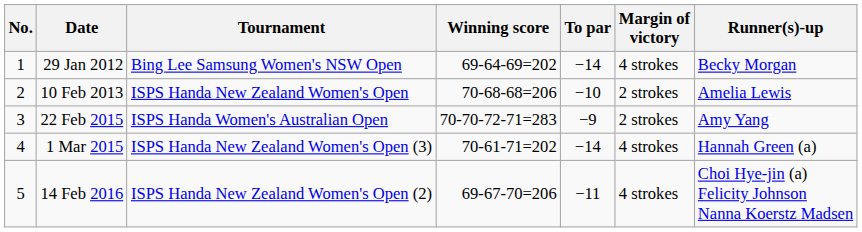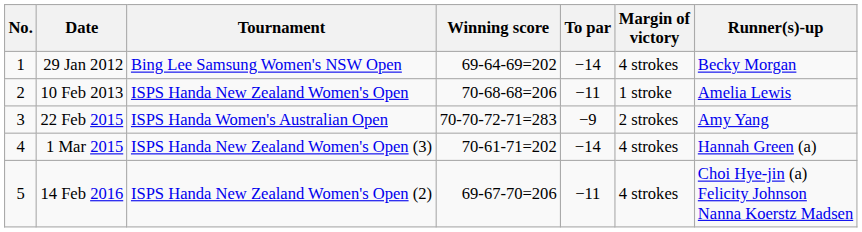 <table class="wikitable" style="font-size:95%;">
 <tr>
 <th>No.</th>
 <th>Date</th>
 <th>Tournament</th>
 <th>Winning score</th>
 <th>To par</th>
 <th>Margin of<br>victory</th>
 <th>Runner(s)-up</th>
 </tr>
 <tr>
 <td align=center>1</td>
 <td align=right>29 Jan 2012</td>
 <td><a href='#'>Bing Lee Samsung Women's NSW Open</a></td>
 <td align=right>69-64-69=202</td>
 <td align=center>−14</td>
 <td>4 strokes</td>
 <td> <a href='#'>Becky Morgan</a></td>
 </tr>
 <tr>
 <td align=center>2</td>
 <td align=right>10 Feb 2013</td>
 <td><a href='#'>ISPS Handa New Zealand Women's Open</a></td>
 <td align=right>70-68-68=206</td>
-<td align=center>−10</td>
-<td>2 strokes</td>
+<td align=center>−11</td>
+<td>1 stroke</td>
 <td> <a href='#'>Amelia Lewis</a></td>
 </tr>
 <tr>
 <td align=center>3</td>
 <td align=right>22 Feb <a href='#'>2015</a></td>
 <td><a href='#'>ISPS Handa Women's Australian Open</a></td>
 <td align=right>70-70-72-71=283</td>
 <td align=center>−9</td>
 <td>2 strokes</td>
 <td> <a href='#'>Amy Yang</a></td>
 </tr>
 <tr>
 <td align=center>4</td>
 <td align=right>1 Mar <a href='#'>2015</a></td>
 <td><a href='#'>ISPS Handa New Zealand Women's Open</a> (3)</td>
 <td align=right>70-61-71=202</td>
 <td align=center>−14</td>
 <td>4 strokes</td>
 <td> <a href='#'>Hannah Green</a> (a)</td>
 </tr>
 <tr>
 <td align=center>5</td>
 <td align=right>14 Feb <a href='#'>2016</a></td>
 <td><a href='#'>ISPS Handa New Zealand Women's Open</a> (2)</td>
 <td align=right>69-67-70=206</td>
 <td align=center>−11</td>
 <td>4 strokes</td>
 <td> <a href='#'>Choi Hye-jin</a> (a)<br> <a href='#'>Felicity Johnson</a><br> <a href='#'>Nanna Koerstz Madsen</a></td>
 </tr>
 </table>
